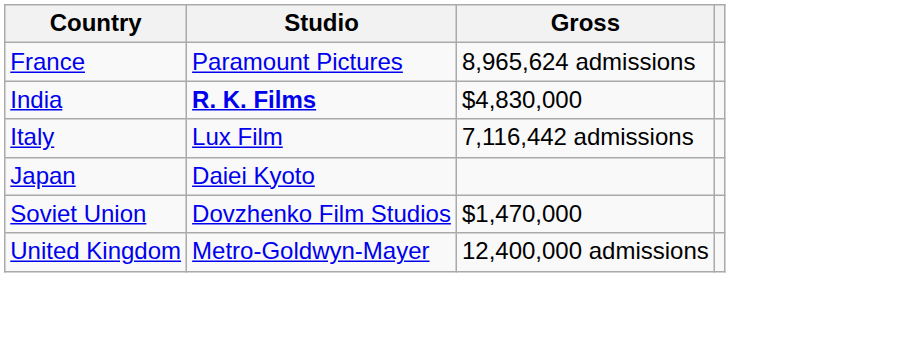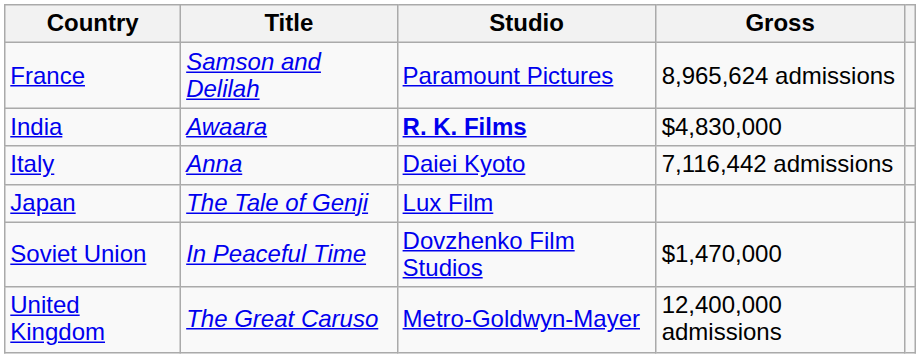 <table class="wikitable">
 <tr>
 <th>Country</th>
+<th>Title</th>
 <th>Studio</th>
 <th>Gross</th>
 <th></th>
 </tr>
 <tr>
 <td><a href='#'>France</a></td>
+<td><em><a href='#'>Samson and Delilah</a></em></td>
 <td><a href='#'>Paramount Pictures</a></td>
 <td>8,965,624 admissions</td>
 <td></td>
 </tr>
 <tr>
 <td><a href='#'>India</a></td>
+<td><em><a href='#'>Awaara</a></em></td>
 <td><strong><a href='#'>R. K. Films</a></strong></td>
 <td>$4,830,000</td>
 <td></td>
 </tr>
 <tr>
 <td><a href='#'>Italy</a></td>
-<td><a href='#'>Lux Film</a></td>
+<td><em><a href='#'>Anna</a></em></td>
+<td><a href='#'>Daiei Kyoto</a></td>
 <td>7,116,442 admissions</td>
 <td></td>
 </tr>
 <tr>
 <td><a href='#'>Japan</a></td>
-<td><a href='#'>Daiei Kyoto</a></td>
+<td><em><a href='#'>The Tale of Genji</a></em></td>
+<td><a href='#'>Lux Film</a></td>
 <td></td>
 <td></td>
 </tr>
 <tr>
 <td><a href='#'>Soviet Union</a></td>
+<td><em><a href='#'>In Peaceful Time</a></em></td>
 <td><a href='#'>Dovzhenko Film Studios</a></td>
 <td>$1,470,000</td>
 <td></td>
 </tr>
 <tr>
 <td><a href='#'>United Kingdom</a></td>
+<td><em><a href='#'>The Great Caruso</a></em></td>
 <td><a href='#'>Metro-Goldwyn-Mayer</a></td>
 <td>12,400,000 admissions</td>
 <td></td>
 </tr>
 </table>
